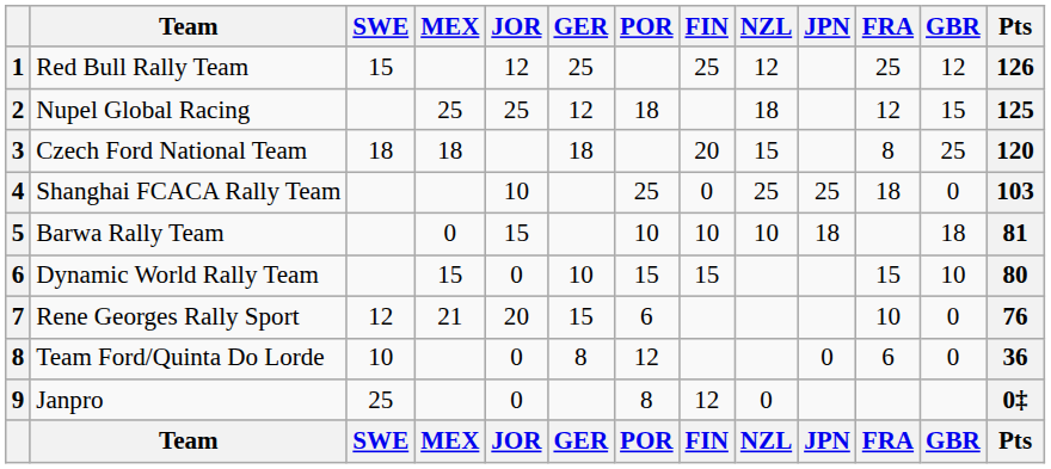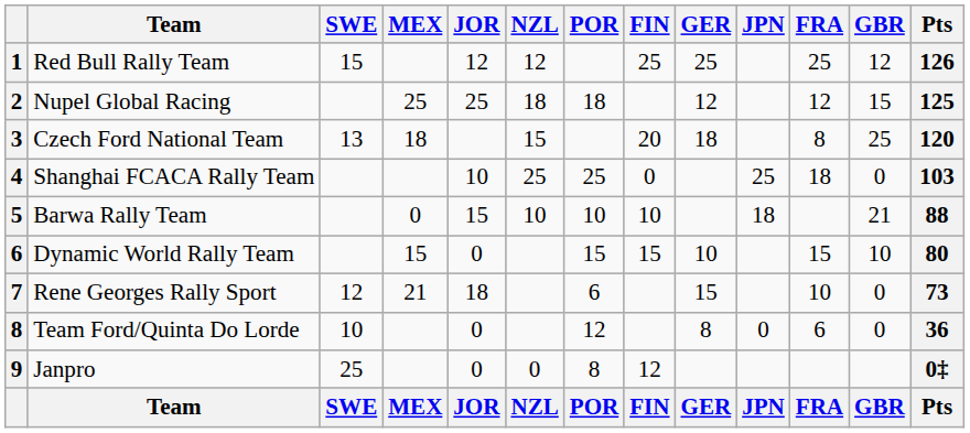 <table class="wikitable" style="font-size: 85%; text-align: center;">
 <tr valign="top">
 <th valign="middle"></th>
 <th valign="middle">Team</th>
 <th><a href='#'>SWE</a><br></th>
 <th><a href='#'>MEX</a><br></th>
 <th><a href='#'>JOR</a><br></th>
-<th><a href='#'>GER</a><br></th>
+<th><a href='#'>NZL</a><br></th>
 <th><a href='#'>POR</a><br></th>
 <th><a href='#'>FIN</a><br></th>
-<th><a href='#'>NZL</a><br></th>
+<th><a href='#'>GER</a><br></th>
 <th><a href='#'>JPN</a><br></th>
 <th><a href='#'>FRA</a><br></th>
 <th><a href='#'>GBR</a><br></th>
 <th valign="middle"> Pts </th>
 </tr>
 <tr>
 <th>1</th>
 <td align="left"> Red Bull Rally Team</td>
 <td>15</td>
 <td></td>
 <td>12</td>
-<td>25</td>
+<td>12</td>
 <td></td>
 <td>25</td>
-<td>12</td>
+<td>25</td>
 <td></td>
 <td>25</td>
 <td>12</td>
 <th><strong>126</strong></th>
 </tr>
 <tr>
 <th>2</th>
 <td align="left"> Nupel Global Racing</td>
 <td></td>
 <td>25</td>
 <td>25</td>
-<td>12</td>
+<td>18</td>
 <td>18</td>
 <td></td>
-<td>18</td>
+<td>12</td>
 <td></td>
 <td>12</td>
 <td>15</td>
 <th><strong>125</strong></th>
 </tr>
 <tr>
 <th>3</th>
 <td align="left"> Czech Ford National Team</td>
-<td>18</td>
+<td>13</td>
 <td>18</td>
 <td></td>
-<td>18</td>
+<td>15</td>
 <td></td>
 <td>20</td>
-<td>15</td>
+<td>18</td>
 <td></td>
 <td>8</td>
 <td>25</td>
 <th><strong>120</strong></th>
 </tr>
 <tr>
 <th>4</th>
 <td align="left"> Shanghai FCACA Rally Team</td>
 <td></td>
 <td></td>
 <td>10</td>
-<td></td>
+<td>25</td>
 <td>25</td>
 <td>0</td>
-<td>25</td>
+<td></td>
 <td>25</td>
 <td>18</td>
 <td>0</td>
 <th><strong>103</strong></th>
 </tr>
 <tr>
 <th>5</th>
 <td align="left"> Barwa Rally Team</td>
 <td></td>
 <td>0</td>
 <td>15</td>
-<td></td>
 <td>10</td>
 <td>10</td>
 <td>10</td>
+<td></td>
 <td>18</td>
 <td></td>
-<td>18</td>
-<th><strong>81</strong></th>
+<td>21</td>
+<th><strong>88</strong></th>
 </tr>
 <tr>
 <th>6</th>
 <td align="left"> Dynamic World Rally Team</td>
 <td></td>
 <td>15</td>
 <td>0</td>
-<td>10</td>
+<td></td>
 <td>15</td>
 <td>15</td>
-<td></td>
+<td>10</td>
 <td></td>
 <td>15</td>
 <td>10</td>
 <th><strong>80</strong></th>
 </tr>
 <tr>
 <th>7</th>
 <td align="left"> Rene Georges Rally Sport</td>
 <td>12</td>
 <td>21</td>
-<td>20</td>
-<td>15</td>
+<td>18</td>
+<td></td>
 <td>6</td>
 <td></td>
-<td></td>
+<td>15</td>
 <td></td>
 <td>10</td>
 <td>0</td>
-<th><strong>76</strong></th>
+<th><strong>73</strong></th>
 </tr>
 <tr>
 <th>8</th>
 <td align="left"> Team Ford/Quinta Do Lorde</td>
 <td>10</td>
 <td></td>
 <td>0</td>
-<td>8</td>
+<td></td>
 <td>12</td>
 <td></td>
-<td></td>
+<td>8</td>
 <td>0</td>
 <td>6</td>
 <td>0</td>
 <th><strong>36</strong></th>
 </tr>
 <tr>
 <th>9</th>
 <td align="left"> Janpro</td>
 <td>25</td>
 <td></td>
 <td>0</td>
-<td></td>
+<td>0</td>
 <td>8</td>
 <td>12</td>
-<td>0</td>
+<td></td>
 <td></td>
 <td></td>
 <td></td>
 <th><strong>0‡</strong></th>
 </tr>
 <tr valign="top">
 <th valign="middle"></th>
 <th valign="middle">Team</th>
 <th><a href='#'>SWE</a><br></th>
 <th><a href='#'>MEX</a><br></th>
 <th><a href='#'>JOR</a><br></th>
-<th><a href='#'>GER</a><br></th>
+<th><a href='#'>NZL</a><br></th>
 <th><a href='#'>POR</a><br></th>
 <th><a href='#'>FIN</a><br></th>
-<th><a href='#'>NZL</a><br></th>
+<th><a href='#'>GER</a><br></th>
 <th><a href='#'>JPN</a><br></th>
 <th><a href='#'>FRA</a><br></th>
 <th><a href='#'>GBR</a><br></th>
 <th valign="middle"> Pts </th>
 </tr>
 </table>
